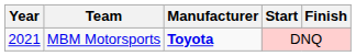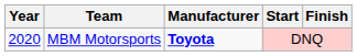 <table class="wikitable" style="font-size: 90%;">
 <tr>
 <th>Year</th>
 <th>Team</th>
 <th>Manufacturer</th>
 <th>Start</th>
 <th>Finish</th>
 </tr>
 <tr>
-<td><a href='#'>2021</a></td>
+<td><a href='#'>2020</a></td>
 <td><a href='#'>MBM Motorsports</a></td>
 <td><strong><a href='#'>Toyota</a></strong></td>
 <td align=center colspan=2 style="background:#FFCFCF;">DNQ</td>
 </tr>
 </table>
